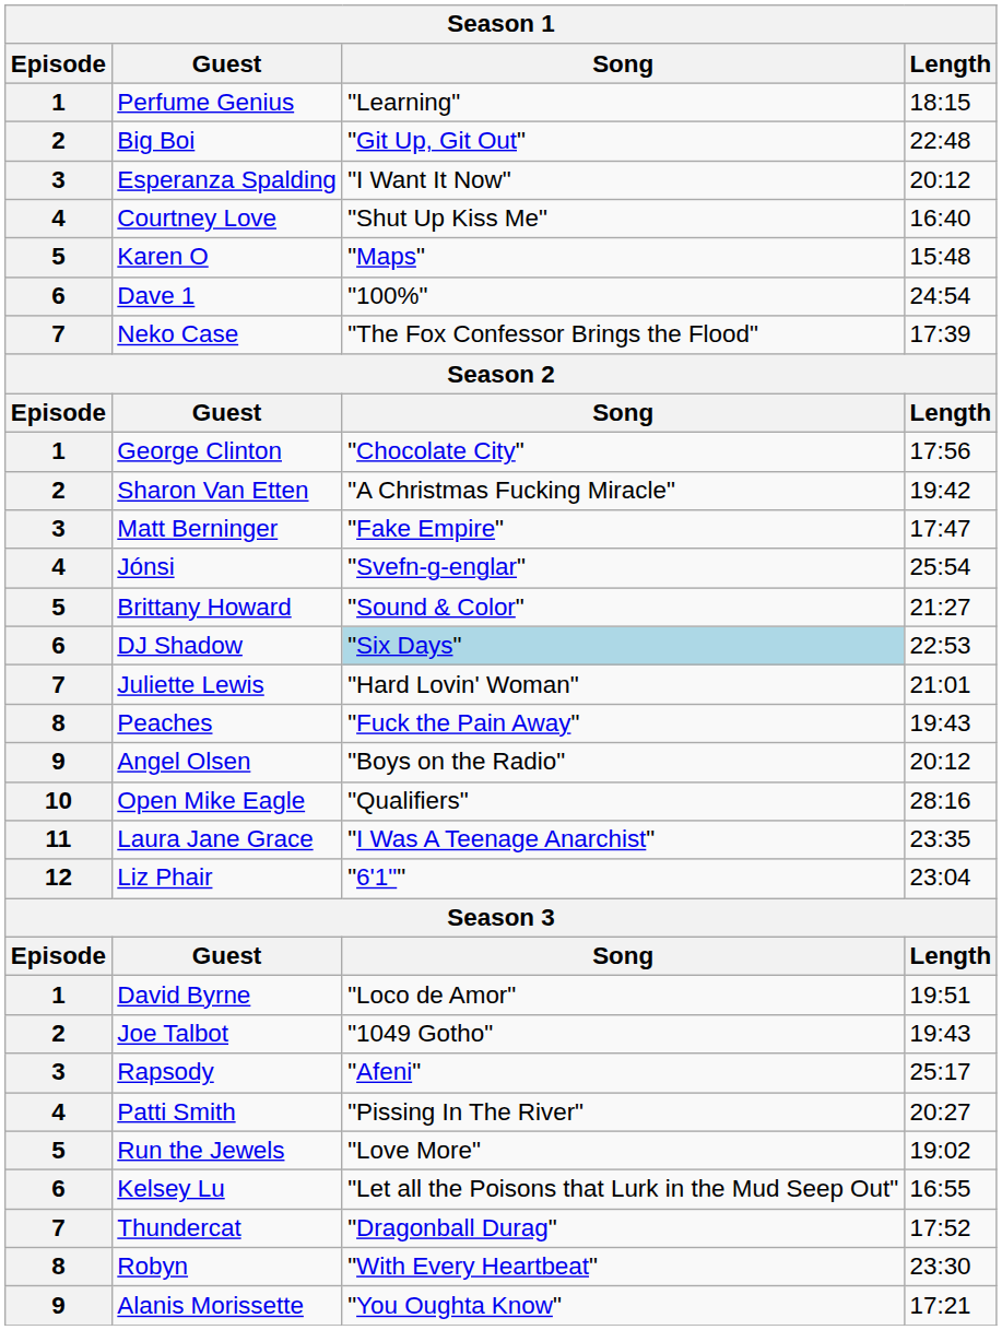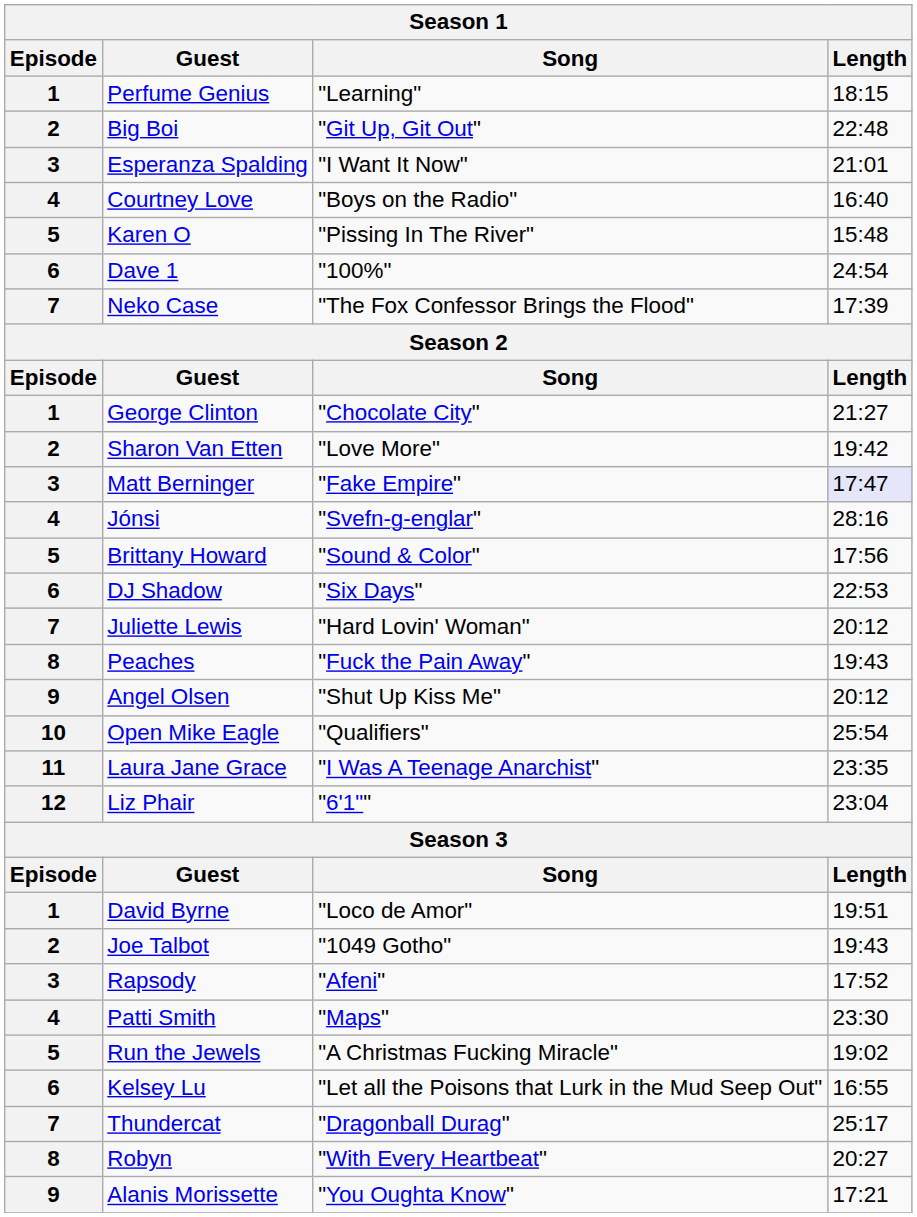 <table class="wikitable">
 <tr>
 <th colspan="4">Season 1</th>
 </tr>
 <tr>
 <th><strong>Episode</strong></th>
 <th><strong>Guest</strong></th>
 <th><strong>Song</strong></th>
 <th><strong>Length</strong></th>
 </tr>
 <tr>
 <th>1</th>
 <td><a href='#'>Perfume Genius</a></td>
 <td>"Learning"</td>
 <td>18:15</td>
 </tr>
 <tr>
 <th>2</th>
 <td><a href='#'>Big Boi</a></td>
 <td>"<a href='#'>Git Up, Git Out</a>"</td>
 <td>22:48</td>
 </tr>
 <tr>
 <th>3</th>
 <td><a href='#'>Esperanza Spalding</a></td>
 <td>"I Want It Now"</td>
-<td>20:12</td>
+<td>21:01</td>
 </tr>
 <tr>
 <th>4</th>
 <td><a href='#'>Courtney Love</a></td>
-<td>"Shut Up Kiss Me"</td>
+<td>"Boys on the Radio"</td>
 <td>16:40</td>
 </tr>
 <tr>
 <th>5</th>
 <td><a href='#'>Karen O</a></td>
-<td>"<a href='#'>Maps</a>"</td>
+<td>"Pissing In The River"</td>
 <td>15:48</td>
 </tr>
 <tr>
 <th>6</th>
 <td><a href='#'>Dave 1</a></td>
 <td>"100%"</td>
 <td>24:54</td>
 </tr>
 <tr>
 <th>7</th>
 <td><a href='#'>Neko Case</a></td>
 <td>"The Fox Confessor Brings the Flood"</td>
 <td>17:39</td>
 </tr>
 <tr>
 <th colspan="4">Season 2</th>
 </tr>
 <tr>
 <th><strong>Episode</strong></th>
 <th><strong>Guest</strong></th>
 <th><strong>Song</strong></th>
 <th><strong>Length</strong></th>
 </tr>
 <tr>
 <th>1</th>
 <td><a href='#'>George Clinton</a></td>
 <td>"<a href='#'>Chocolate City</a>"</td>
-<td>17:56</td>
+<td>21:27</td>
 </tr>
 <tr>
 <th>2</th>
 <td><a href='#'>Sharon Van Etten</a></td>
-<td>"A Christmas Fucking Miracle"</td>
+<td>"Love More"</td>
 <td>19:42</td>
 </tr>
 <tr>
 <th>3</th>
 <td><a href='#'>Matt Berninger</a></td>
 <td>"<a href='#'>Fake Empire</a>"</td>
-<td>17:47</td>
+<td style="background: lavender;">17:47</td>
 </tr>
 <tr>
 <th>4</th>
 <td><a href='#'>Jónsi</a></td>
 <td>"<a href='#'>Svefn-g-englar</a>"</td>
-<td>25:54</td>
+<td>28:16</td>
 </tr>
 <tr>
 <th>5</th>
 <td><a href='#'>Brittany Howard</a></td>
 <td>"<a href='#'>Sound & Color</a>"</td>
-<td>21:27</td>
+<td>17:56</td>
 </tr>
 <tr>
 <th>6</th>
 <td><a href='#'>DJ Shadow</a></td>
-<td style="background: lightblue;">"<a href='#'>Six Days</a>"</td>
+<td>"<a href='#'>Six Days</a>"</td>
 <td>22:53</td>
 </tr>
 <tr>
 <th>7</th>
 <td><a href='#'>Juliette Lewis</a></td>
 <td>"Hard Lovin' Woman"</td>
-<td>21:01</td>
+<td>20:12</td>
 </tr>
 <tr>
 <th>8</th>
 <td><a href='#'>Peaches</a></td>
 <td>"<a href='#'>Fuck the Pain Away</a>"</td>
 <td>19:43</td>
 </tr>
 <tr>
 <th>9</th>
 <td><a href='#'>Angel Olsen</a></td>
-<td>"Boys on the Radio"</td>
+<td>"Shut Up Kiss Me"</td>
 <td>20:12</td>
 </tr>
 <tr>
 <th>10</th>
 <td><a href='#'>Open Mike Eagle</a></td>
 <td>"Qualifiers"</td>
-<td>28:16</td>
+<td>25:54</td>
 </tr>
 <tr>
 <th>11</th>
 <td><a href='#'>Laura Jane Grace</a></td>
 <td>"<a href='#'>I Was A Teenage Anarchist</a>"</td>
 <td>23:35</td>
 </tr>
 <tr>
 <th>12</th>
 <td><a href='#'>Liz Phair</a></td>
 <td>"<a href='#'>6'1"</a>"</td>
 <td>23:04</td>
 </tr>
 <tr>
 <th colspan="4">Season 3</th>
 </tr>
 <tr>
 <th><strong>Episode</strong></th>
 <th><strong>Guest</strong></th>
 <th><strong>Song</strong></th>
 <th><strong>Length</strong></th>
 </tr>
 <tr>
 <th>1</th>
 <td><a href='#'>David Byrne</a></td>
 <td>"Loco de Amor"</td>
 <td>19:51</td>
 </tr>
 <tr>
 <th>2</th>
 <td><a href='#'>Joe Talbot</a></td>
 <td>"1049 Gotho"</td>
 <td>19:43</td>
 </tr>
 <tr>
 <th>3</th>
 <td><a href='#'>Rapsody</a></td>
 <td>"<a href='#'>Afeni</a>"</td>
-<td>25:17</td>
+<td>17:52</td>
 </tr>
 <tr>
 <th>4</th>
 <td><a href='#'>Patti Smith</a></td>
-<td>"Pissing In The River"</td>
-<td>20:27</td>
+<td>"<a href='#'>Maps</a>"</td>
+<td>23:30</td>
 </tr>
 <tr>
 <th>5</th>
 <td><a href='#'>Run the Jewels</a></td>
-<td>"Love More"</td>
+<td>"A Christmas Fucking Miracle"</td>
 <td>19:02</td>
 </tr>
 <tr>
 <th>6</th>
 <td><a href='#'>Kelsey Lu</a></td>
 <td>"Let all the Poisons that Lurk in the Mud Seep Out"</td>
 <td>16:55</td>
 </tr>
 <tr>
 <th>7</th>
 <td><a href='#'>Thundercat</a></td>
 <td>"<a href='#'>Dragonball Durag</a>"</td>
-<td>17:52</td>
+<td>25:17</td>
 </tr>
 <tr>
 <th>8</th>
 <td><a href='#'>Robyn</a></td>
 <td>"<a href='#'>With Every Heartbeat</a>"</td>
-<td>23:30</td>
+<td>20:27</td>
 </tr>
 <tr>
 <th>9</th>
 <td><a href='#'>Alanis Morissette</a></td>
 <td>"<a href='#'>You Oughta Know</a>"</td>
 <td>17:21</td>
 </tr>
 </table>
